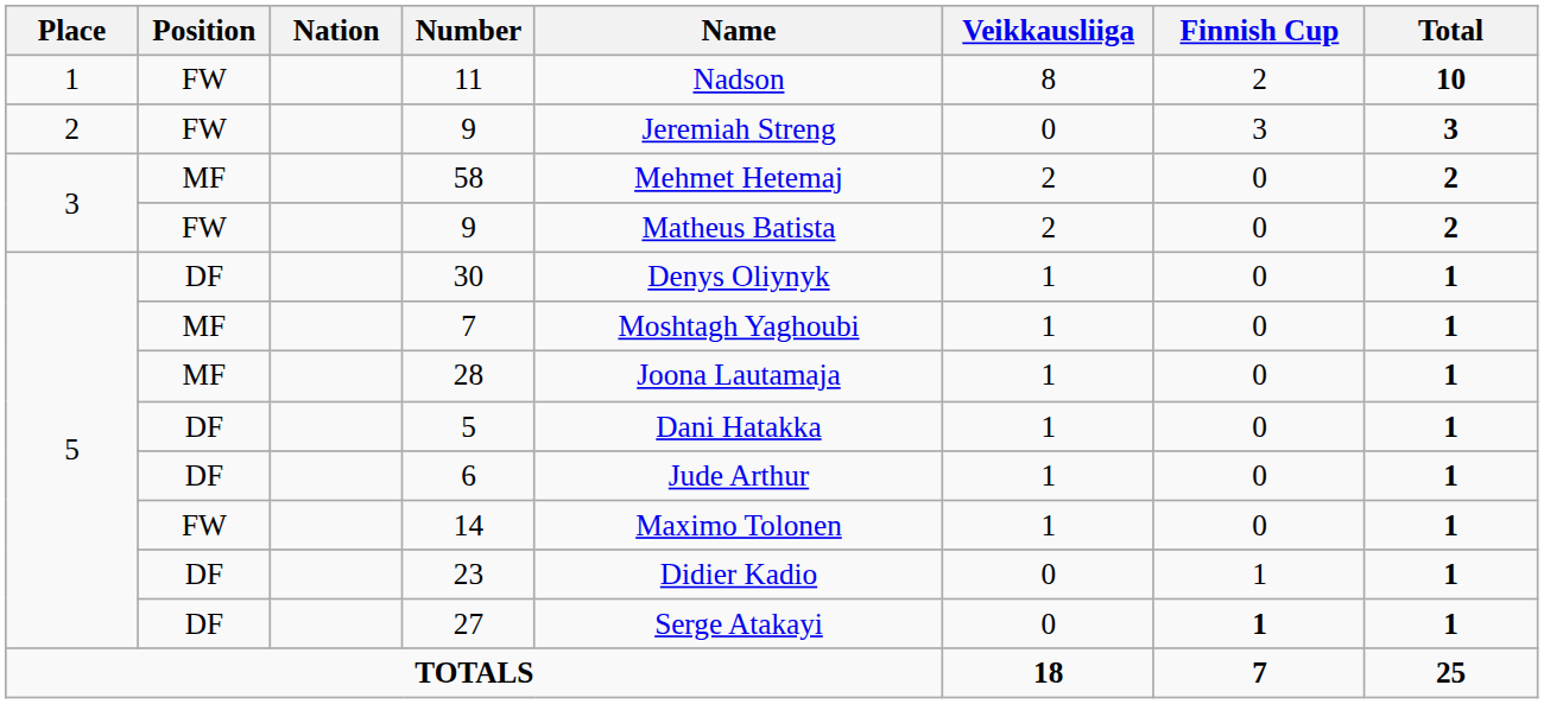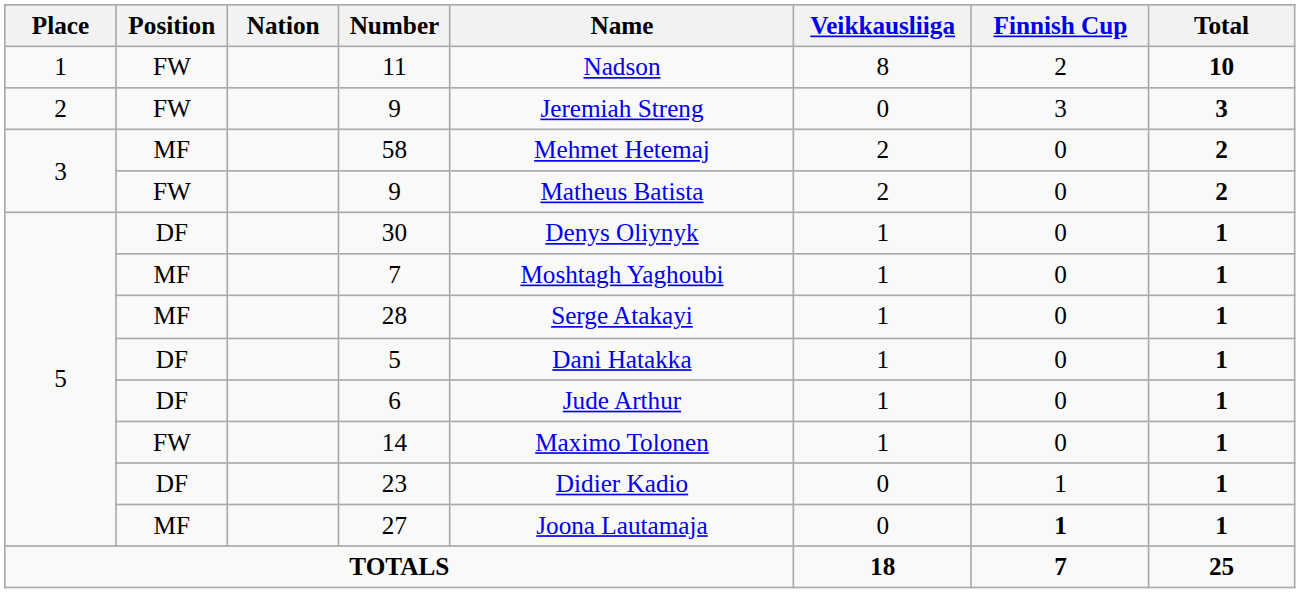 <table class="wikitable" style="font-size: 95%; text-align: center;">
 <tr>
 <th width=60>Place</th>
 <th width=60>Position</th>
 <th width=60>Nation</th>
 <th width=60>Number</th>
 <th width=200>Name</th>
 <th width=100><a href='#'>Veikkausliiga</a></th>
 <th width=100><a href='#'>Finnish Cup</a></th>
 <th width=80><strong>Total</strong></th>
 </tr>
 <tr>
 <td>1</td>
 <td>FW</td>
 <td></td>
 <td>11</td>
 <td><a href='#'>Nadson</a></td>
 <td>8</td>
 <td>2</td>
 <td><strong>10</strong></td>
 </tr>
 <tr>
 <td>2</td>
 <td>FW</td>
 <td></td>
 <td>9</td>
 <td><a href='#'>Jeremiah Streng</a></td>
 <td>0</td>
 <td>3</td>
 <td><strong>3</strong></td>
 </tr>
 <tr>
 <td rowspan="2">3</td>
 <td>MF</td>
 <td></td>
 <td>58</td>
 <td><a href='#'>Mehmet Hetemaj</a></td>
 <td>2</td>
 <td>0</td>
 <td><strong>2</strong></td>
 </tr>
 <tr>
 <td>FW</td>
 <td></td>
 <td>9</td>
 <td><a href='#'>Matheus Batista</a></td>
 <td>2</td>
 <td>0</td>
 <td><strong>2</strong></td>
 </tr>
 <tr>
 <td rowspan="8">5</td>
 <td>DF</td>
 <td></td>
 <td>30</td>
 <td><a href='#'>Denys Oliynyk</a></td>
 <td>1</td>
 <td>0</td>
 <td><strong>1</strong></td>
 </tr>
 <tr>
 <td>MF</td>
 <td></td>
 <td>7</td>
 <td><a href='#'>Moshtagh Yaghoubi</a></td>
 <td>1</td>
 <td>0</td>
 <td><strong>1</strong></td>
 </tr>
 <tr>
 <td>MF</td>
 <td></td>
 <td>28</td>
-<td><a href='#'>Joona Lautamaja</a></td>
+<td><a href='#'>Serge Atakayi</a></td>
 <td>1</td>
 <td>0</td>
 <td><strong>1</strong></td>
 </tr>
 <tr>
 <td>DF</td>
 <td></td>
 <td>5</td>
 <td><a href='#'>Dani Hatakka</a></td>
 <td>1</td>
 <td>0</td>
 <td><strong>1</strong></td>
 </tr>
 <tr>
 <td>DF</td>
 <td></td>
 <td>6</td>
 <td><a href='#'>Jude Arthur</a></td>
 <td>1</td>
 <td>0</td>
 <td><strong>1</strong></td>
 </tr>
 <tr>
 <td>FW</td>
 <td></td>
 <td>14</td>
 <td><a href='#'>Maximo Tolonen</a></td>
 <td>1</td>
 <td>0</td>
 <td><strong>1</strong></td>
 </tr>
 <tr>
 <td>DF</td>
 <td></td>
 <td>23</td>
 <td><a href='#'>Didier Kadio</a></td>
 <td>0</td>
 <td>1</td>
 <td><strong>1</strong></td>
 </tr>
 <tr>
-<td>DF</td>
+<td>MF</td>
 <td></td>
 <td>27</td>
-<td><a href='#'>Serge Atakayi</a></td>
+<td><a href='#'>Joona Lautamaja</a></td>
 <td>0</td>
 <td><strong>1</strong></td>
 <td><strong>1</strong></td>
 </tr>
 <tr>
 <td colspan="5"><strong>TOTALS</strong></td>
 <td><strong>18</strong></td>
 <td><strong>7</strong></td>
 <td><strong>25</strong></td>
 </tr>
 </table>
